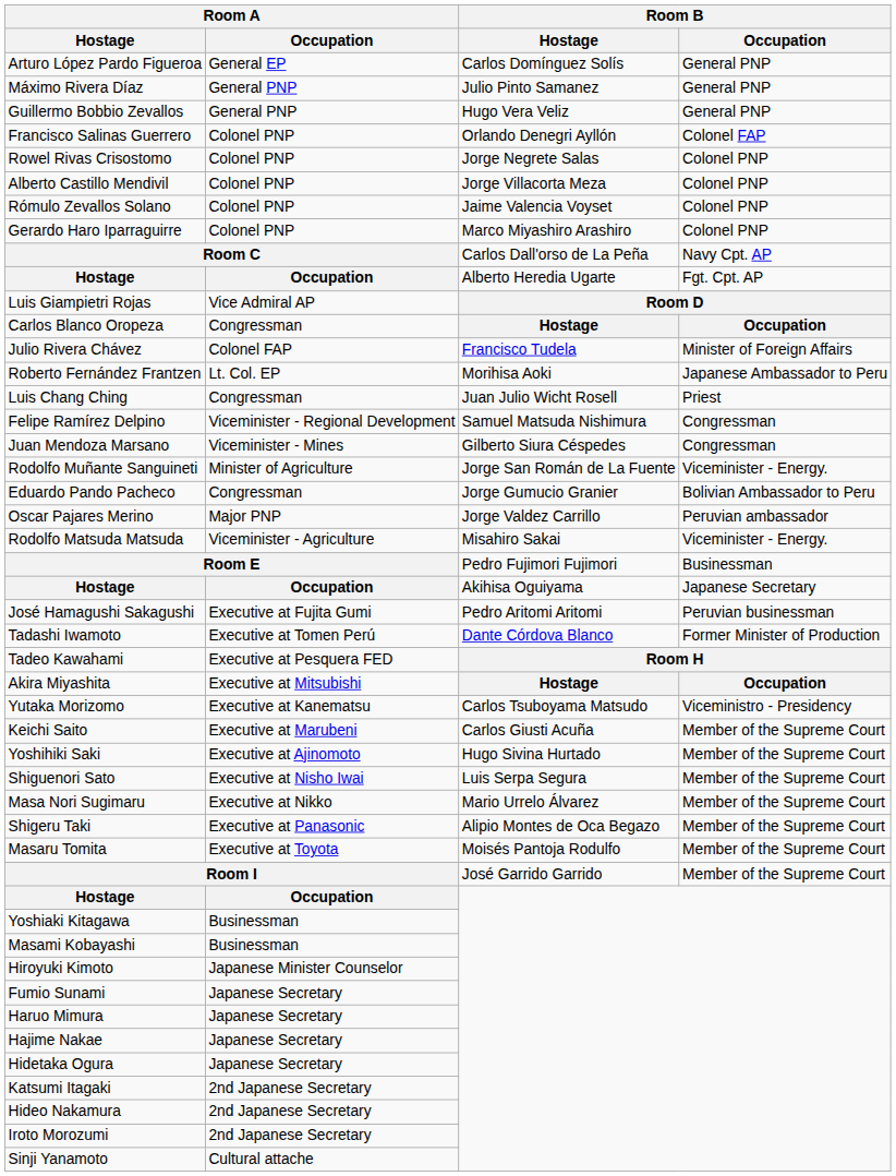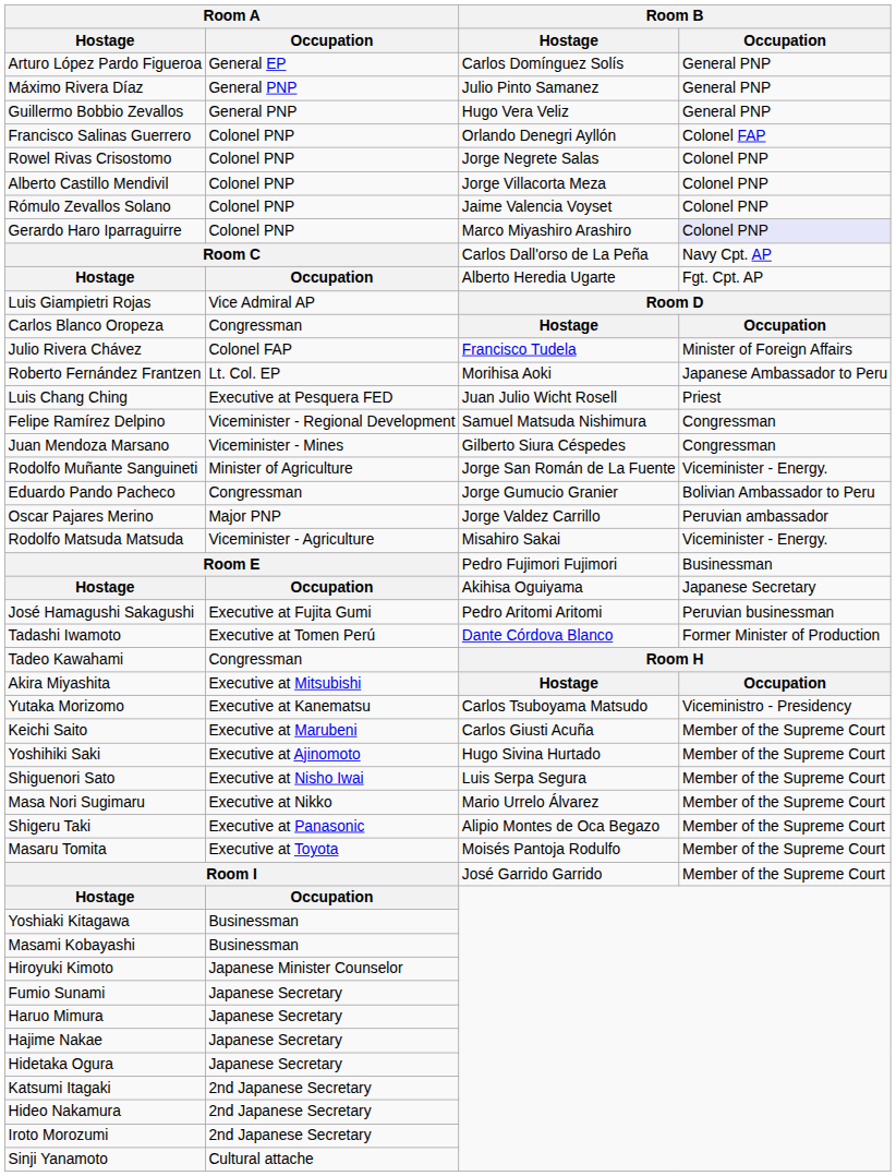 <table class="wikitable">
 <tr>
 <th colspan="2">Room A</th>
 <th colspan="2">Room B</th>
 </tr>
 <tr>
 <th>Hostage</th>
 <th>Occupation</th>
 <th>Hostage</th>
 <th>Occupation</th>
 </tr>
 <tr>
 <td>Arturo López Pardo Figueroa</td>
 <td>General <a href='#'>EP</a></td>
 <td>Carlos Domínguez Solís</td>
 <td>General PNP</td>
 </tr>
 <tr>
 <td>Máximo Rivera Díaz</td>
 <td>General <a href='#'>PNP</a></td>
 <td>Julio Pinto Samanez</td>
 <td>General PNP</td>
 </tr>
 <tr>
 <td>Guillermo Bobbio Zevallos</td>
 <td>General PNP</td>
 <td>Hugo Vera Veliz</td>
 <td>General PNP</td>
 </tr>
 <tr>
 <td>Francisco Salinas Guerrero</td>
 <td>Colonel PNP</td>
 <td>Orlando Denegri Ayllón</td>
 <td>Colonel <a href='#'>FAP</a></td>
 </tr>
 <tr>
 <td>Rowel Rivas Crisostomo</td>
 <td>Colonel PNP</td>
 <td>Jorge Negrete Salas</td>
 <td>Colonel PNP</td>
 </tr>
 <tr>
 <td>Alberto Castillo Mendivil</td>
 <td>Colonel PNP</td>
 <td>Jorge Villacorta Meza</td>
 <td>Colonel PNP</td>
 </tr>
 <tr>
 <td>Rómulo Zevallos Solano</td>
 <td>Colonel PNP</td>
 <td>Jaime Valencia Voyset</td>
 <td>Colonel PNP</td>
 </tr>
 <tr>
 <td>Gerardo Haro Iparraguirre</td>
 <td>Colonel PNP</td>
 <td>Marco Miyashiro Arashiro</td>
-<td>Colonel PNP</td>
+<td style="background: lavender;">Colonel PNP</td>
 </tr>
 <tr>
 <th colspan="2">Room C</th>
 <td>Carlos Dall'orso de La Peña</td>
 <td>Navy Cpt. <a href='#'>AP</a></td>
 </tr>
 <tr>
 <th>Hostage</th>
 <th>Occupation</th>
 <td>Alberto Heredia Ugarte</td>
 <td>Fgt. Cpt. AP</td>
 </tr>
 <tr>
 <td>Luis Giampietri Rojas</td>
 <td>Vice Admiral AP</td>
 <th colspan="2">Room D</th>
 </tr>
 <tr>
 <td>Carlos Blanco Oropeza</td>
 <td>Congressman</td>
 <th>Hostage</th>
 <th>Occupation</th>
 </tr>
 <tr>
 <td>Julio Rivera Chávez</td>
 <td>Colonel FAP</td>
 <td><a href='#'>Francisco Tudela</a></td>
 <td>Minister of Foreign Affairs</td>
 </tr>
 <tr>
 <td>Roberto Fernández Frantzen</td>
 <td>Lt. Col. EP</td>
 <td>Morihisa Aoki</td>
 <td>Japanese Ambassador to Peru</td>
 </tr>
 <tr>
 <td>Luis Chang Ching</td>
-<td>Congressman</td>
+<td>Executive at Pesquera FED</td>
 <td>Juan Julio Wicht Rosell</td>
 <td>Priest</td>
 </tr>
 <tr>
 <td>Felipe Ramírez Delpino</td>
 <td>Viceminister - Regional Development</td>
 <td>Samuel Matsuda Nishimura</td>
 <td>Congressman</td>
 </tr>
 <tr>
 <td>Juan Mendoza Marsano</td>
 <td>Viceminister - Mines</td>
 <td>Gilberto Siura Céspedes</td>
 <td>Congressman</td>
 </tr>
 <tr>
 <td>Rodolfo Muñante Sanguineti</td>
 <td>Minister of Agriculture</td>
 <td>Jorge San Román de La Fuente</td>
 <td>Viceminister - Energy.</td>
 </tr>
 <tr>
 <td>Eduardo Pando Pacheco</td>
 <td>Congressman</td>
 <td>Jorge Gumucio Granier</td>
 <td>Bolivian Ambassador to Peru</td>
 </tr>
 <tr>
 <td>Oscar Pajares Merino</td>
 <td>Major PNP</td>
 <td>Jorge Valdez Carrillo</td>
 <td>Peruvian ambassador</td>
 </tr>
 <tr>
 <td>Rodolfo Matsuda Matsuda</td>
 <td>Viceminister - Agriculture</td>
 <td>Misahiro Sakai</td>
 <td>Viceminister - Energy.</td>
 </tr>
 <tr>
 <th colspan="2">Room E</th>
 <td>Pedro Fujimori Fujimori</td>
 <td>Businessman</td>
 </tr>
 <tr>
 <th>Hostage</th>
 <th>Occupation</th>
 <td>Akihisa Oguiyama</td>
 <td> Japanese Secretary</td>
 </tr>
 <tr>
 <td>José Hamagushi Sakagushi</td>
 <td>Executive at Fujita Gumi</td>
 <td>Pedro Aritomi Aritomi</td>
 <td>Peruvian businessman</td>
 </tr>
 <tr>
 <td>Tadashi Iwamoto</td>
 <td>Executive at Tomen Perú</td>
 <td><a href='#'>Dante Córdova Blanco</a></td>
 <td>Former Minister of Production</td>
 </tr>
 <tr>
 <td>Tadeo Kawahami</td>
-<td>Executive at Pesquera FED</td>
+<td>Congressman</td>
 <th colspan="2">Room H</th>
 </tr>
 <tr>
 <td>Akira Miyashita</td>
 <td>Executive at <a href='#'>Mitsubishi</a></td>
 <th>Hostage</th>
 <th>Occupation</th>
 </tr>
 <tr>
 <td>Yutaka Morizomo</td>
 <td>Executive at Kanematsu</td>
 <td>Carlos Tsuboyama Matsudo</td>
 <td>Viceministro - Presidency</td>
 </tr>
 <tr>
 <td>Keichi Saito</td>
 <td>Executive at <a href='#'>Marubeni</a></td>
 <td>Carlos Giusti Acuña</td>
 <td>Member of the Supreme Court</td>
 </tr>
 <tr>
 <td>Yoshihiki Saki</td>
 <td>Executive at <a href='#'>Ajinomoto</a></td>
 <td>Hugo Sivina Hurtado</td>
 <td>Member of the Supreme Court</td>
 </tr>
 <tr>
 <td>Shiguenori Sato</td>
 <td>Executive at <a href='#'>Nisho Iwai</a></td>
 <td>Luis Serpa Segura</td>
 <td>Member of the Supreme Court</td>
 </tr>
 <tr>
 <td>Masa Nori Sugimaru</td>
 <td>Executive at Nikko</td>
 <td>Mario Urrelo Álvarez</td>
 <td>Member of the Supreme Court</td>
 </tr>
 <tr>
 <td>Shigeru Taki</td>
 <td>Executive at <a href='#'>Panasonic</a></td>
 <td>Alipio Montes de Oca Begazo</td>
 <td>Member of the Supreme Court</td>
 </tr>
 <tr>
 <td>Masaru Tomita</td>
 <td>Executive at <a href='#'>Toyota</a></td>
 <td>Moisés Pantoja Rodulfo</td>
 <td>Member of the Supreme Court</td>
 </tr>
 <tr>
 <th colspan="2">Room I</th>
 <td>José Garrido Garrido</td>
 <td>Member of the Supreme Court</td>
 </tr>
 <tr>
 <th>Hostage</th>
 <th>Occupation</th>
 <td colspan="2" rowspan="12"></td>
 </tr>
 <tr>
 <td>Yoshiaki Kitagawa</td>
 <td>Businessman</td>
 </tr>
 <tr>
 <td>Masami Kobayashi</td>
 <td>Businessman</td>
 </tr>
 <tr>
 <td>Hiroyuki Kimoto</td>
 <td>Japanese Minister Counselor</td>
 </tr>
 <tr>
 <td>Fumio Sunami</td>
 <td> Japanese Secretary</td>
 </tr>
 <tr>
 <td>Haruo Mimura</td>
 <td> Japanese Secretary</td>
 </tr>
 <tr>
 <td>Hajime Nakae</td>
 <td> Japanese Secretary</td>
 </tr>
 <tr>
 <td>Hidetaka Ogura</td>
 <td> Japanese Secretary</td>
 </tr>
 <tr>
 <td>Katsumi Itagaki</td>
 <td>2nd Japanese Secretary</td>
 </tr>
 <tr>
 <td>Hideo Nakamura</td>
 <td>2nd Japanese Secretary</td>
 </tr>
 <tr>
 <td>Iroto Morozumi</td>
 <td>2nd Japanese Secretary</td>
 </tr>
 <tr>
 <td>Sinji Yanamoto</td>
 <td>Cultural attache</td>
 </tr>
 </table>
